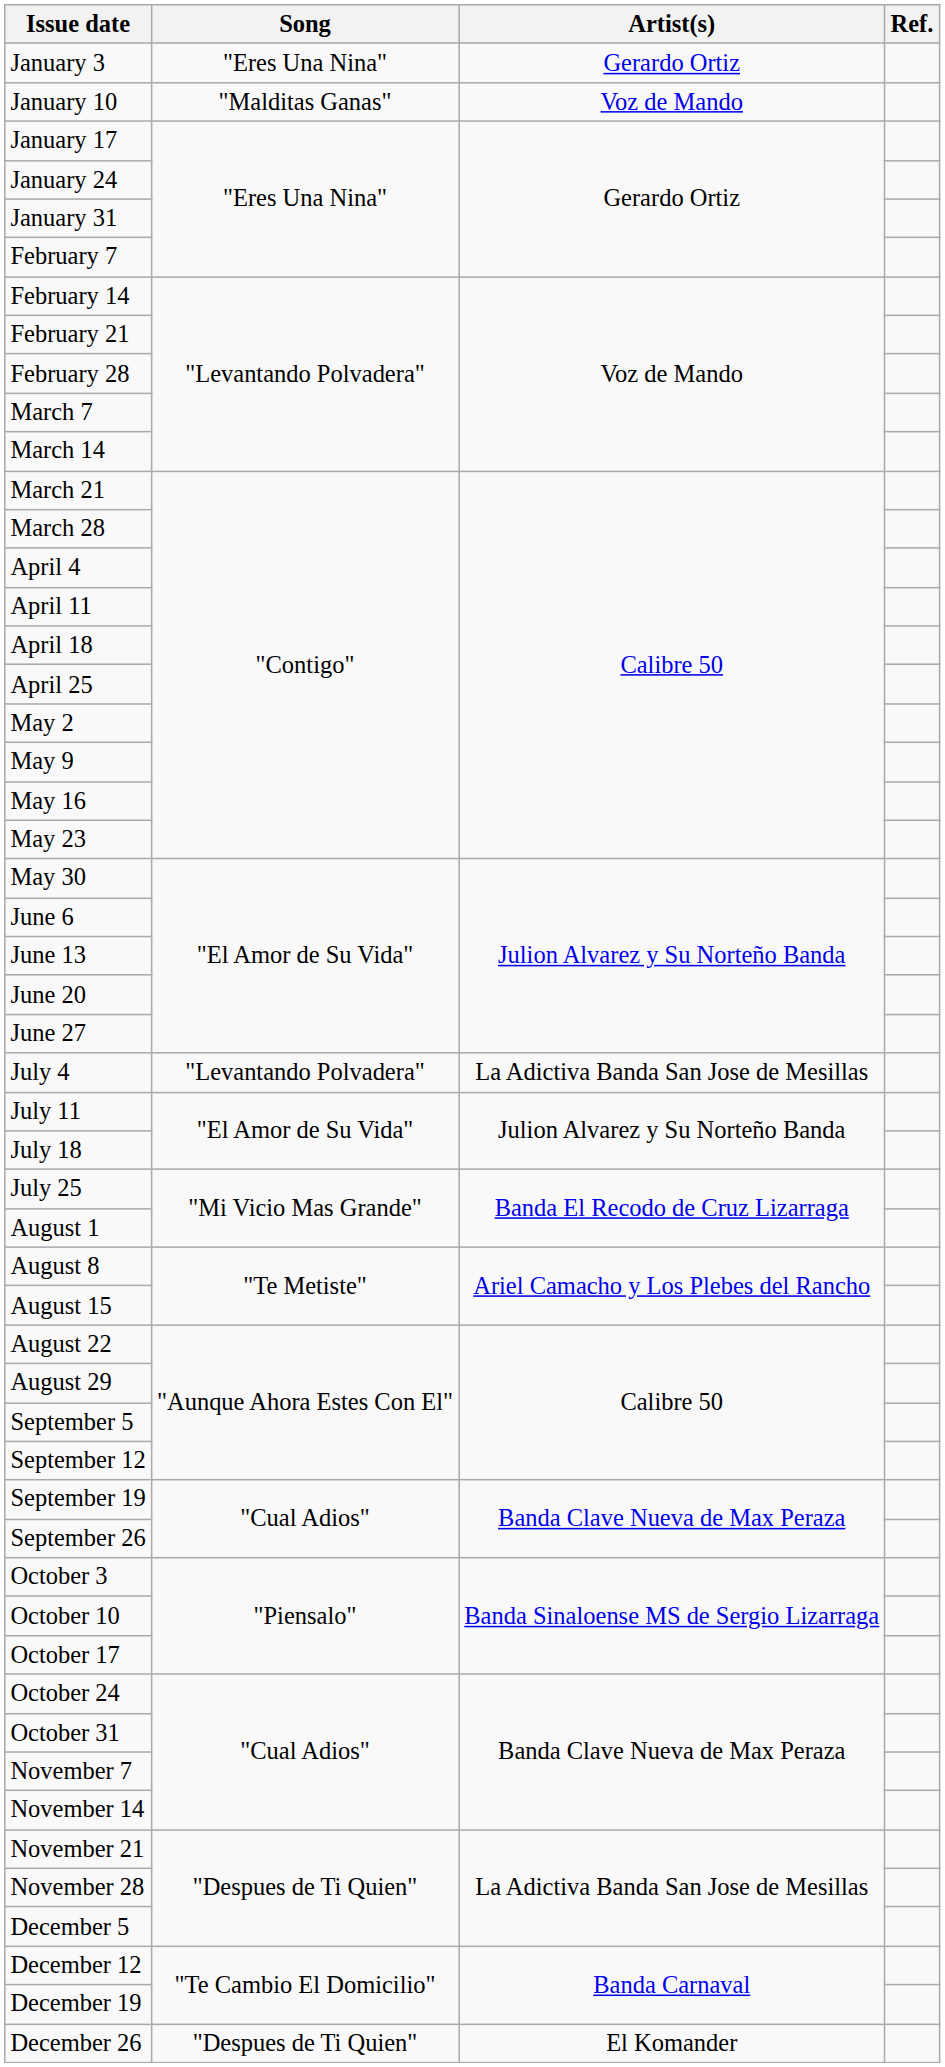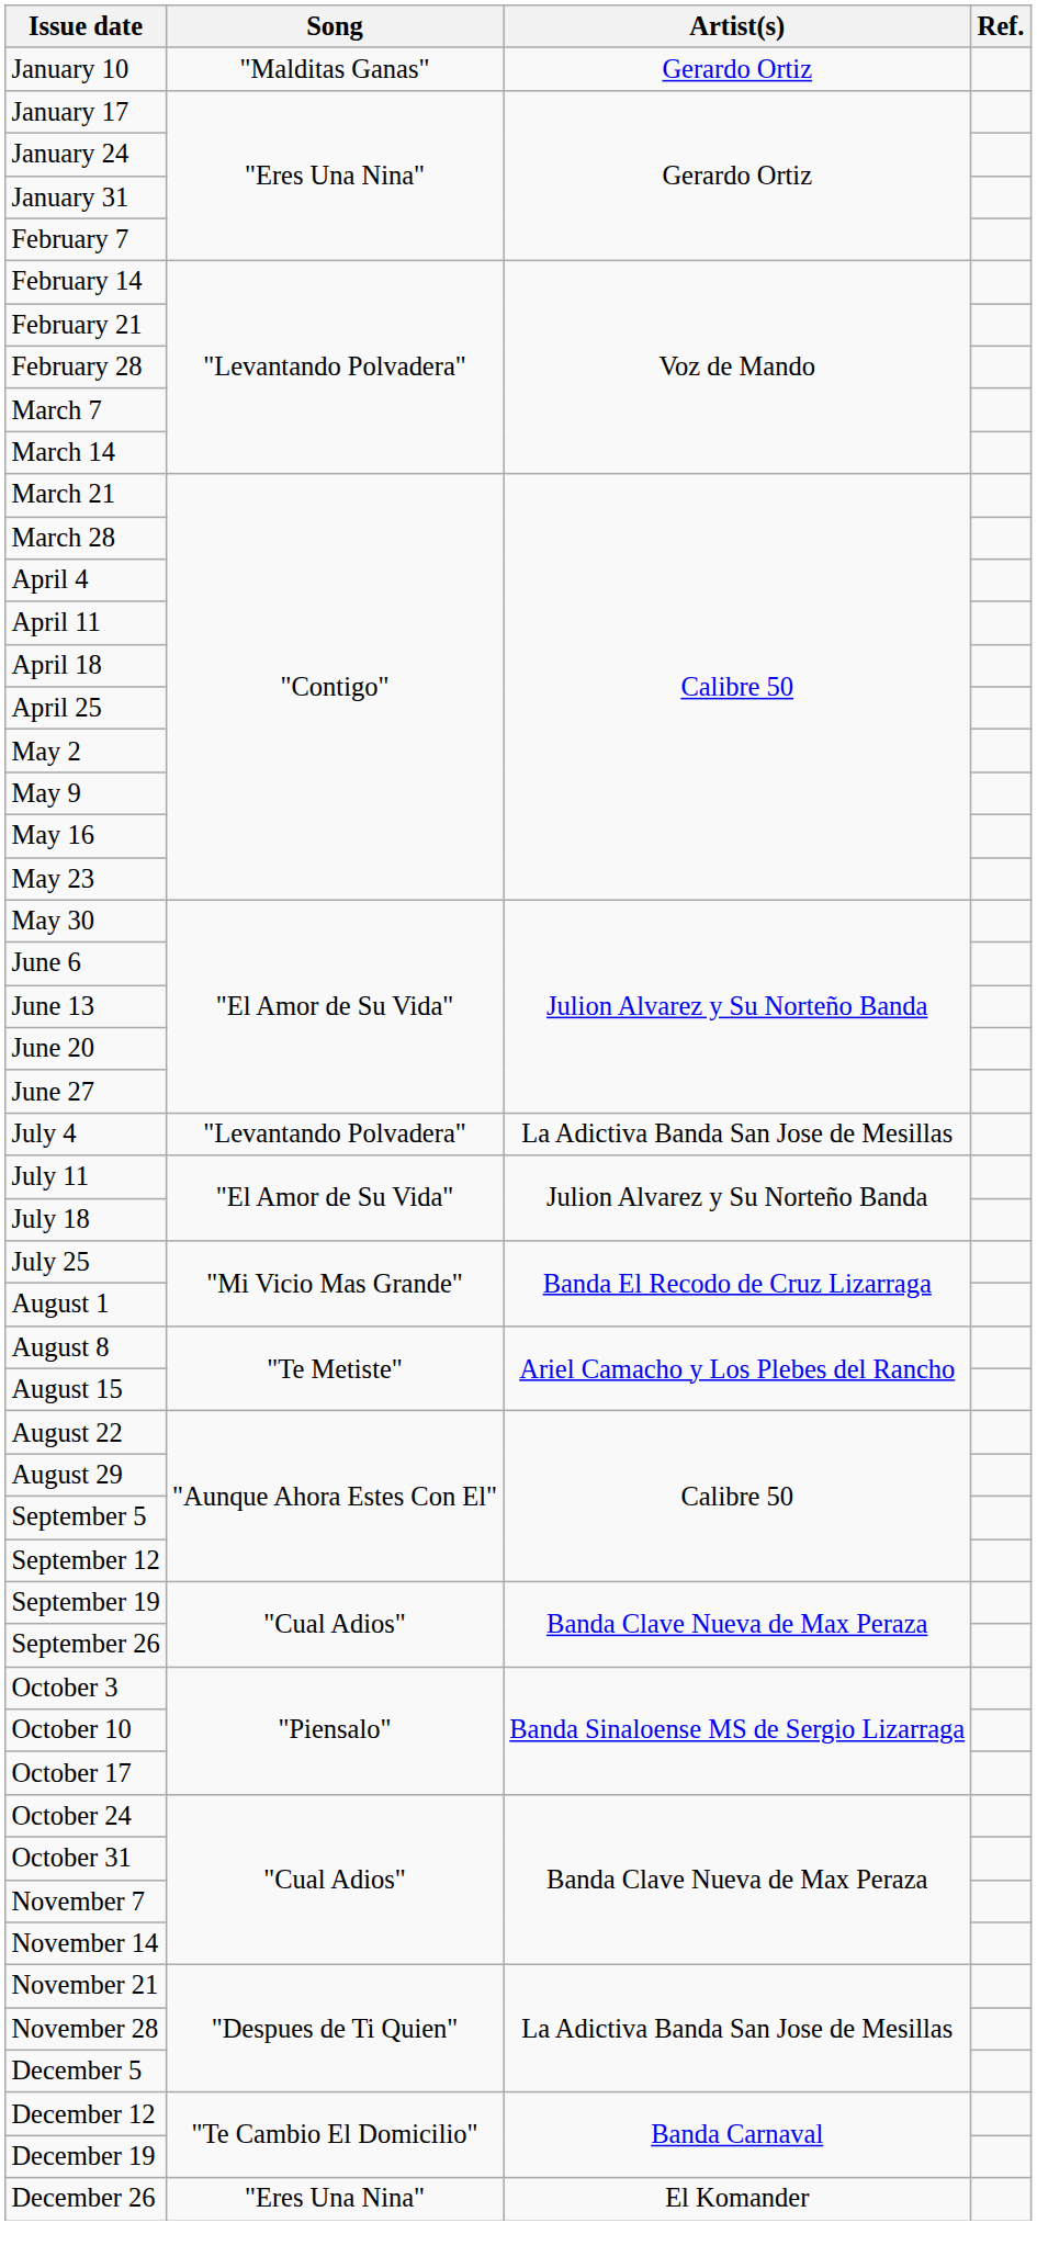 <table class="wikitable">
 <tr>
 <th>Issue date</th>
 <th>Song</th>
 <th>Artist(s)</th>
 <th>Ref.</th>
 </tr>
 <tr>
-<td>January 3</td>
-<td style="text-align: center;">"Eres Una Nina"</td>
-<td style="text-align: center;"><a href='#'>Gerardo Ortiz</a></td>
-<td style="text-align: center;"></td>
-</tr>
-<tr>
 <td>January 10</td>
 <td style="text-align: center;">"Malditas Ganas"</td>
-<td style="text-align: center;"><a href='#'>Voz de Mando</a></td>
+<td style="text-align: center;"><a href='#'>Gerardo Ortiz</a></td>
 <td style="text-align: center;"></td>
 </tr>
 <tr>
 <td>January 17</td>
 <td style="text-align: center;"rowspan=4>"Eres Una Nina"</td>
 <td style="text-align: center;"rowspan=4>Gerardo Ortiz</td>
 <td style="text-align: center;"></td>
 </tr>
 <tr>
 <td>January 24</td>
 <td style="text-align: center;"></td>
 </tr>
 <tr>
 <td>January 31</td>
 <td style="text-align: center;"></td>
 </tr>
 <tr>
 <td>February 7</td>
 <td style="text-align: center;"></td>
 </tr>
 <tr>
 <td>February 14</td>
 <td style="text-align: center;"rowspan=5>"Levantando Polvadera"</td>
 <td style="text-align: center;"rowspan=5>Voz de Mando</td>
 <td style="text-align: center;"></td>
 </tr>
 <tr>
 <td>February 21</td>
 <td style="text-align: center;"></td>
 </tr>
 <tr>
 <td>February 28</td>
 <td style="text-align: center;"></td>
 </tr>
 <tr>
 <td>March 7</td>
 <td style="text-align: center;"></td>
 </tr>
 <tr>
 <td>March 14</td>
 <td style="text-align: center;"></td>
 </tr>
 <tr>
 <td>March 21</td>
 <td style="text-align: center;"rowspan=10>"Contigo"</td>
 <td style="text-align: center;"rowspan=10><a href='#'>Calibre 50</a></td>
 <td style="text-align: center;"></td>
 </tr>
 <tr>
 <td>March 28</td>
 <td style="text-align: center;"></td>
 </tr>
 <tr>
 <td>April 4</td>
 <td style="text-align: center;"></td>
 </tr>
 <tr>
 <td>April 11</td>
 <td style="text-align: center;"></td>
 </tr>
 <tr>
 <td>April 18</td>
 <td style="text-align: center;"></td>
 </tr>
 <tr>
 <td>April 25</td>
 <td style="text-align: center;"></td>
 </tr>
 <tr>
 <td>May 2</td>
 <td style="text-align: center;"></td>
 </tr>
 <tr>
 <td>May 9</td>
 <td style="text-align: center;"></td>
 </tr>
 <tr>
 <td>May 16</td>
 <td style="text-align: center;"></td>
 </tr>
 <tr>
 <td>May 23</td>
 <td style="text-align: center;"></td>
 </tr>
 <tr>
 <td>May 30</td>
 <td style="text-align: center;"rowspan=5>"El Amor de Su Vida"</td>
 <td style="text-align: center;"rowspan=5><a href='#'>Julion Alvarez y Su Norteño Banda</a></td>
 <td style="text-align: center;"></td>
 </tr>
 <tr>
 <td>June 6</td>
 <td style="text-align: center;"></td>
 </tr>
 <tr>
 <td>June 13</td>
 <td style="text-align: center;"></td>
 </tr>
 <tr>
 <td>June 20</td>
 <td style="text-align: center;"></td>
 </tr>
 <tr>
 <td>June 27</td>
 <td style="text-align: center;"></td>
 </tr>
 <tr>
 <td>July 4</td>
 <td style="text-align: center;">"Levantando Polvadera"</td>
 <td style="text-align: center;">La Adictiva Banda San Jose de Mesillas</td>
 <td style="text-align: center;"></td>
 </tr>
 <tr>
 <td>July 11</td>
 <td style="text-align: center;"rowspan=2>"El Amor de Su Vida"</td>
 <td style="text-align: center;"rowspan=2>Julion Alvarez y Su Norteño Banda</td>
 <td style="text-align: center;"></td>
 </tr>
 <tr>
 <td>July 18</td>
 <td style="text-align: center;"></td>
 </tr>
 <tr>
 <td>July 25</td>
 <td style="text-align: center;"rowspan=2>"Mi Vicio Mas Grande"</td>
 <td style="text-align: center;"rowspan=2><a href='#'>Banda El Recodo de Cruz Lizarraga</a></td>
 <td style="text-align: center;"></td>
 </tr>
 <tr>
 <td>August 1</td>
 <td style="text-align: center;"></td>
 </tr>
 <tr>
 <td>August 8</td>
 <td style="text-align: center;"rowspan="2">"Te Metiste"</td>
 <td style="text-align: center;"rowspan="2"><a href='#'>Ariel Camacho y Los Plebes del Rancho</a></td>
 <td style="text-align: center;"></td>
 </tr>
 <tr>
 <td>August 15</td>
 <td style="text-align: center;"></td>
 </tr>
 <tr>
 <td>August 22</td>
 <td style="text-align: center;"rowspan=4>"Aunque Ahora Estes Con El"</td>
 <td style="text-align: center;"rowspan=4>Calibre 50</td>
 <td style="text-align: center;"></td>
 </tr>
 <tr>
 <td>August 29</td>
 <td style="text-align: center;"></td>
 </tr>
 <tr>
 <td>September 5</td>
 <td style="text-align: center;"></td>
 </tr>
 <tr>
 <td>September 12</td>
 <td style="text-align: center;"></td>
 </tr>
 <tr>
 <td>September 19</td>
 <td style="text-align: center;"rowspan=2>"Cual Adios"</td>
 <td style="text-align: center;"rowspan=2><a href='#'>Banda Clave Nueva de Max Peraza</a></td>
 <td style="text-align: center;"></td>
 </tr>
 <tr>
 <td>September 26</td>
 <td style="text-align: center;"></td>
 </tr>
 <tr>
 <td>October 3</td>
 <td style="text-align: center;"rowspan=3>"Piensalo"</td>
 <td style="text-align: center;"rowspan=3><a href='#'>Banda Sinaloense MS de Sergio Lizarraga</a></td>
 <td style="text-align: center;"></td>
 </tr>
 <tr>
 <td>October 10</td>
 <td style="text-align: center;"></td>
 </tr>
 <tr>
 <td>October 17</td>
 <td style="text-align: center;"></td>
 </tr>
 <tr>
 <td>October 24</td>
 <td style="text-align: center;"rowspan=4>"Cual Adios"</td>
 <td style="text-align: center;"rowspan=4>Banda Clave Nueva de Max Peraza</td>
 <td style="text-align: center;"></td>
 </tr>
 <tr>
 <td>October 31</td>
 <td style="text-align: center;"></td>
 </tr>
 <tr>
 <td>November 7</td>
 <td style="text-align: center;"></td>
 </tr>
 <tr>
 <td>November 14</td>
 <td style="text-align: center;"></td>
 </tr>
 <tr>
 <td>November 21</td>
 <td style="text-align: center;"rowspan=3>"Despues de Ti Quien"</td>
 <td style="text-align: center;"rowspan=3>La Adictiva Banda San Jose de Mesillas</td>
 <td style="text-align: center;"></td>
 </tr>
 <tr>
 <td>November 28</td>
 <td style="text-align: center;"></td>
 </tr>
 <tr>
 <td>December 5</td>
 <td style="text-align: center;"></td>
 </tr>
 <tr>
 <td>December 12</td>
 <td style="text-align: center;"rowspan=2>"Te Cambio El Domicilio"</td>
 <td style="text-align: center;"rowspan=2><a href='#'>Banda Carnaval</a></td>
 <td style="text-align: center;"></td>
 </tr>
 <tr>
 <td>December 19</td>
 <td style="text-align: center;"></td>
 </tr>
 <tr>
 <td>December 26</td>
-<td style="text-align: center;">"Despues de Ti Quien"</td>
+<td style="text-align: center;">"Eres Una Nina"</td>
 <td style="text-align: center;">El Komander</td>
 <td style="text-align: center;"></td>
 </tr>
 </table>
